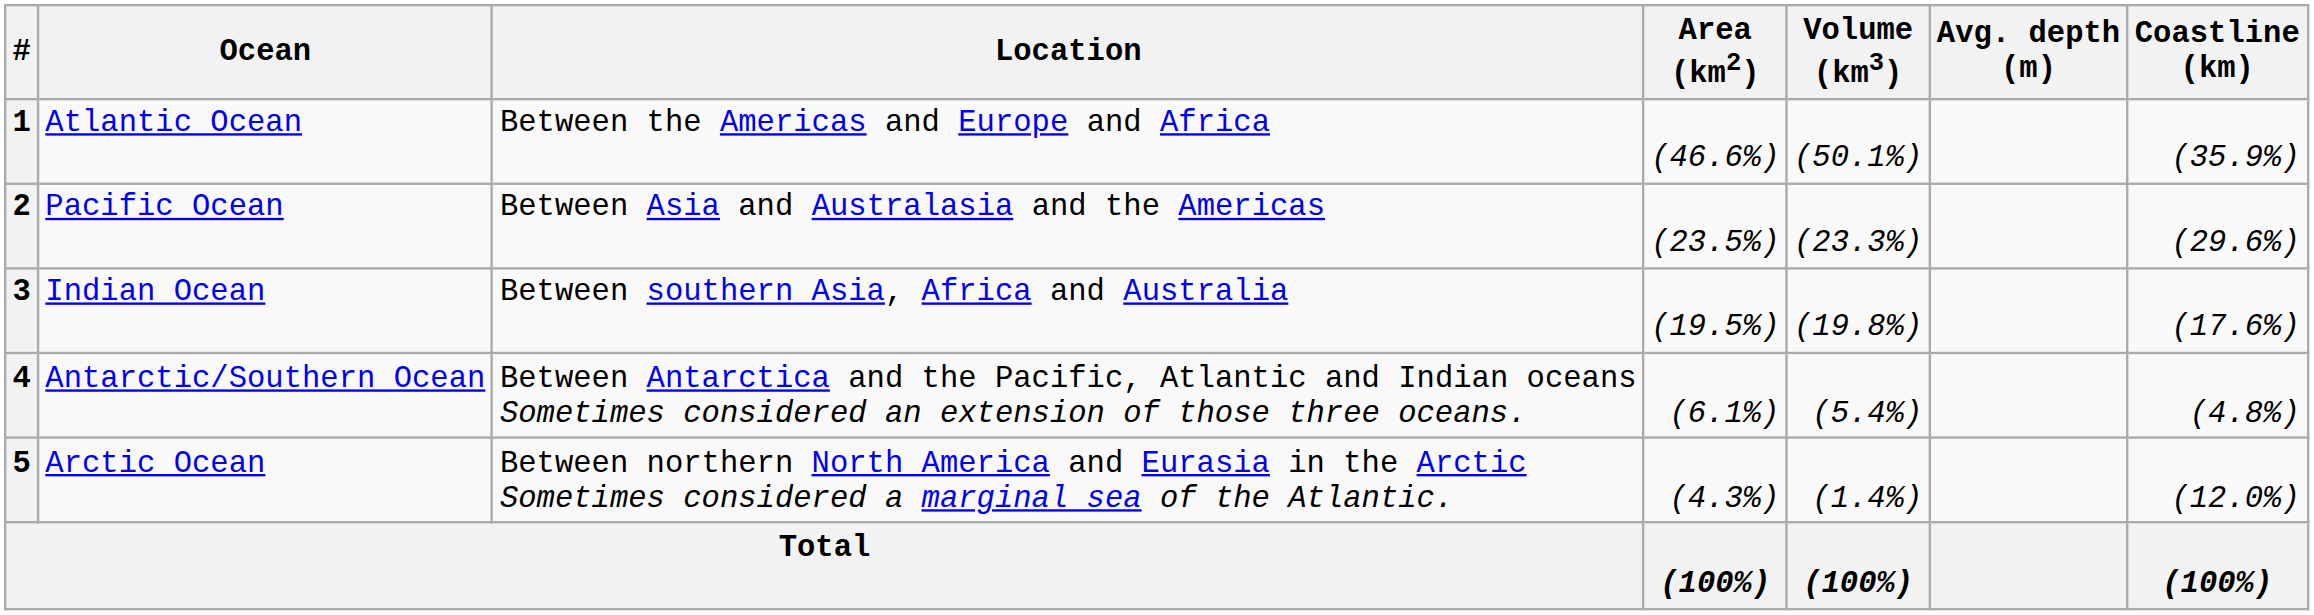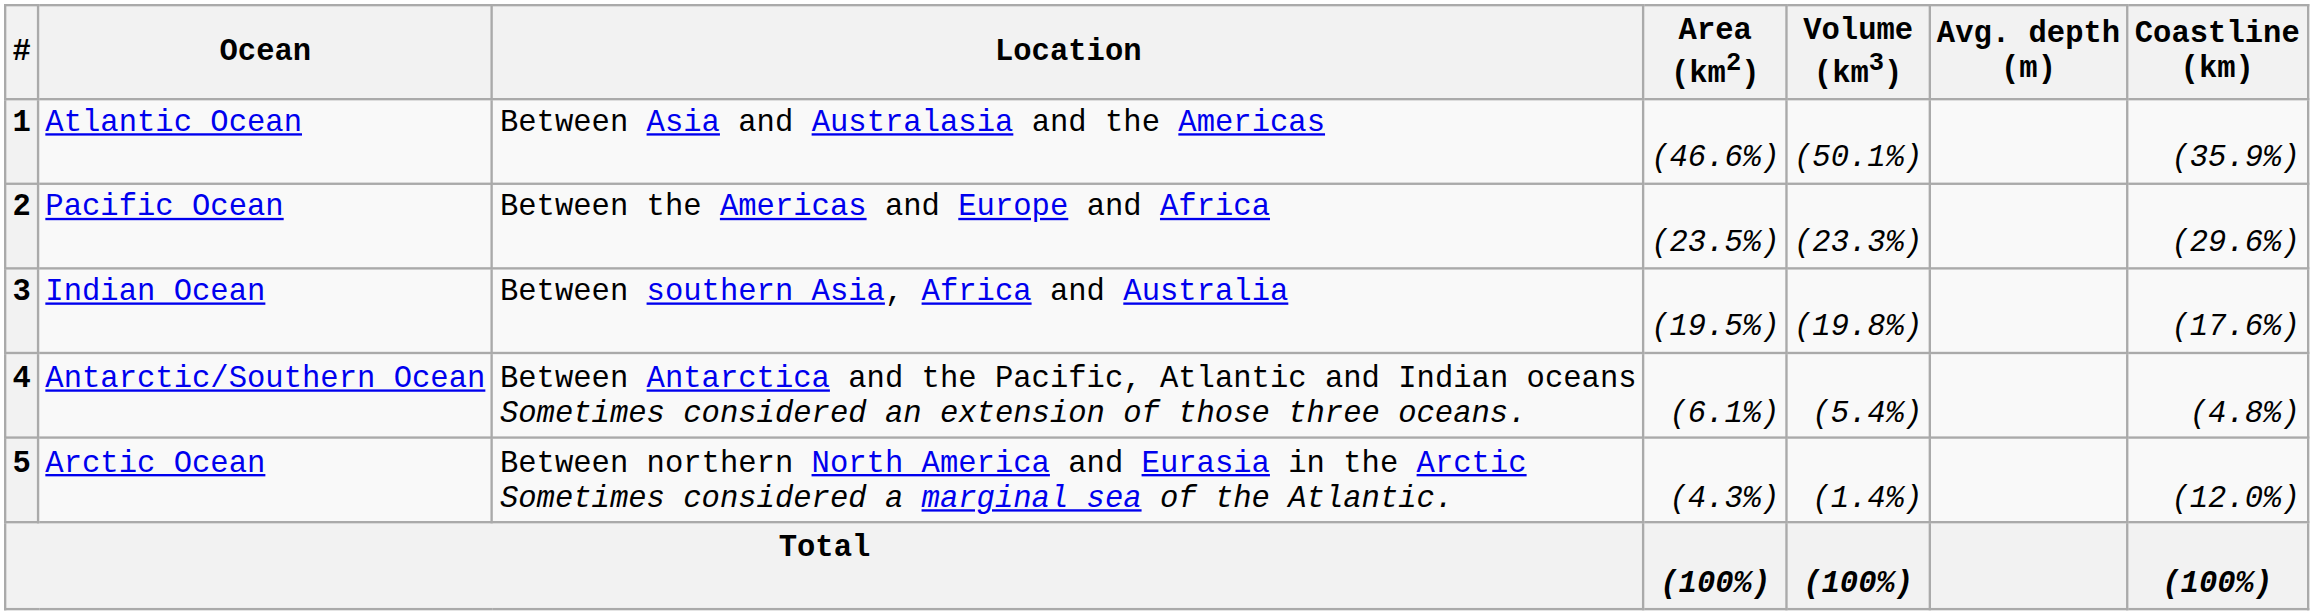 <table class="wikitable sortable" style="text-align:right;">
 <tr>
 <th scope="col" class="unsortable">#</th>
 <th scope="col">Ocean</th>
 <th scope="col" class="unsortable">Location</th>
 <th scope="col">Area<br>(km<sup>2</sup>)</th>
 <th scope="col">Volume<br>(km<sup>3</sup>)</th>
 <th scope="col">Avg. depth<br>(m)</th>
 <th scope="col">Coastline<br>(km)</th>
 </tr>
 <tr style="vertical-align:text-top;">
 <th scope="row">1</th>
 <td align=left><a href='#'>Atlantic Ocean</a></td>
-<td align=left>Between the <a href='#'>Americas</a> and <a href='#'>Europe</a> and <a href='#'>Africa</a></td>
+<td align=left>Between <a href='#'>Asia</a> and <a href='#'>Australasia</a> and the <a href='#'>Americas</a></td>
 <td><br><em>(46.6%)</em></td>
 <td><br><em>(50.1%)</em></td>
 <td></td>
 <td><br><em>(35.9%)</em></td>
 </tr>
 <tr style="vertical-align:text-top;">
 <th scope="row">2</th>
 <td style="text-align:left;"><a href='#'>Pacific Ocean</a></td>
-<td align=left>Between <a href='#'>Asia</a> and <a href='#'>Australasia</a> and the <a href='#'>Americas</a></td>
+<td align=left>Between the <a href='#'>Americas</a> and <a href='#'>Europe</a> and <a href='#'>Africa</a></td>
 <td><br><em>(23.5%)</em></td>
 <td><br><em>(23.3%)</em></td>
 <td></td>
 <td><br><em>(29.6%)</em></td>
 </tr>
 <tr style="vertical-align:text-top;">
 <th scope="row">3</th>
 <td align=left><a href='#'>Indian Ocean</a></td>
 <td align=left>Between <a href='#'>southern Asia</a>, <a href='#'>Africa</a> and <a href='#'>Australia</a></td>
 <td><br><em>(19.5%)</em></td>
 <td><br><em>(19.8%)</em></td>
 <td></td>
 <td><br><em>(17.6%)</em></td>
 </tr>
 <tr style="vertical-align:text-top;">
 <th scope="row">4</th>
 <td align=left><a href='#'>Antarctic/Southern Ocean</a></td>
 <td align=left>Between <a href='#'>Antarctica</a> and the Pacific, Atlantic and Indian oceans <br><em>Sometimes considered an extension of those three oceans.</em></td>
 <td><br><em>(6.1%)</em></td>
 <td><br><em>(5.4%)</em></td>
 <td></td>
 <td><br><em>(4.8%)</em></td>
 </tr>
 <tr style="vertical-align:text-top;">
 <th scope="row">5</th>
 <td align=left><a href='#'>Arctic Ocean</a></td>
 <td align=left>Between northern <a href='#'>North America</a> and <a href='#'>Eurasia</a> in the <a href='#'>Arctic</a> <br><em>Sometimes considered a <a href='#'>marginal sea</a> of the Atlantic.</em></td>
 <td><br><em>(4.3%)</em></td>
 <td><br><em>(1.4%)</em></td>
 <td></td>
 <td><br><em>(12.0%)</em></td>
 </tr>
 <tr class="sortbottom" style="font-weight:bold;vertical-align:text-top;">
 <th colspan="3">Total</th>
 <th><br><em>(100%)</em></th>
 <th><br><em>(100%)</em></th>
 <th></th>
 <th><br><em>(100%)</em></th>
 </tr>
 </table>
